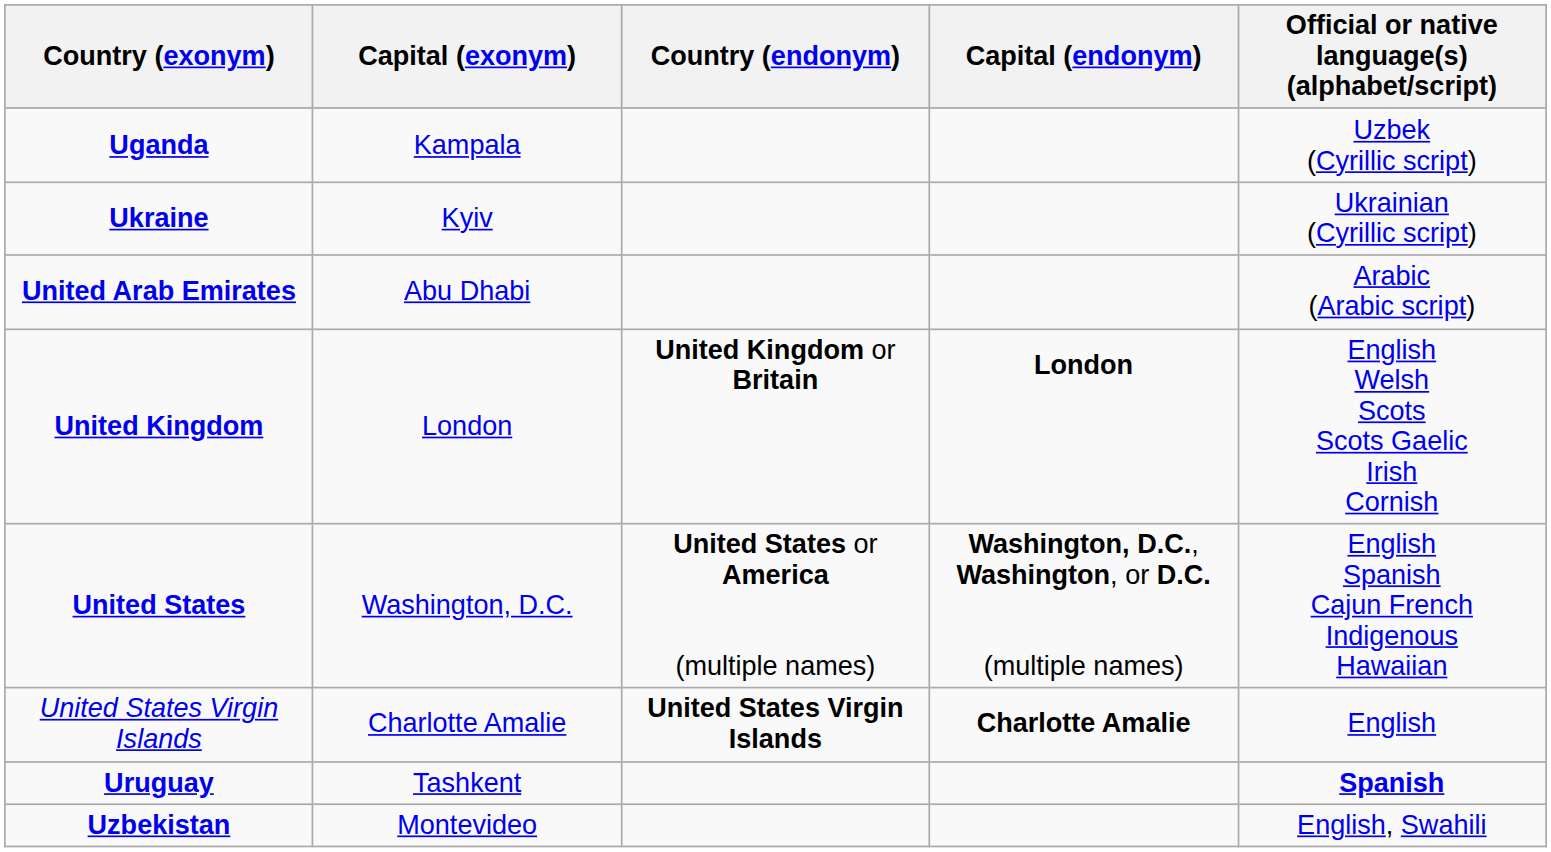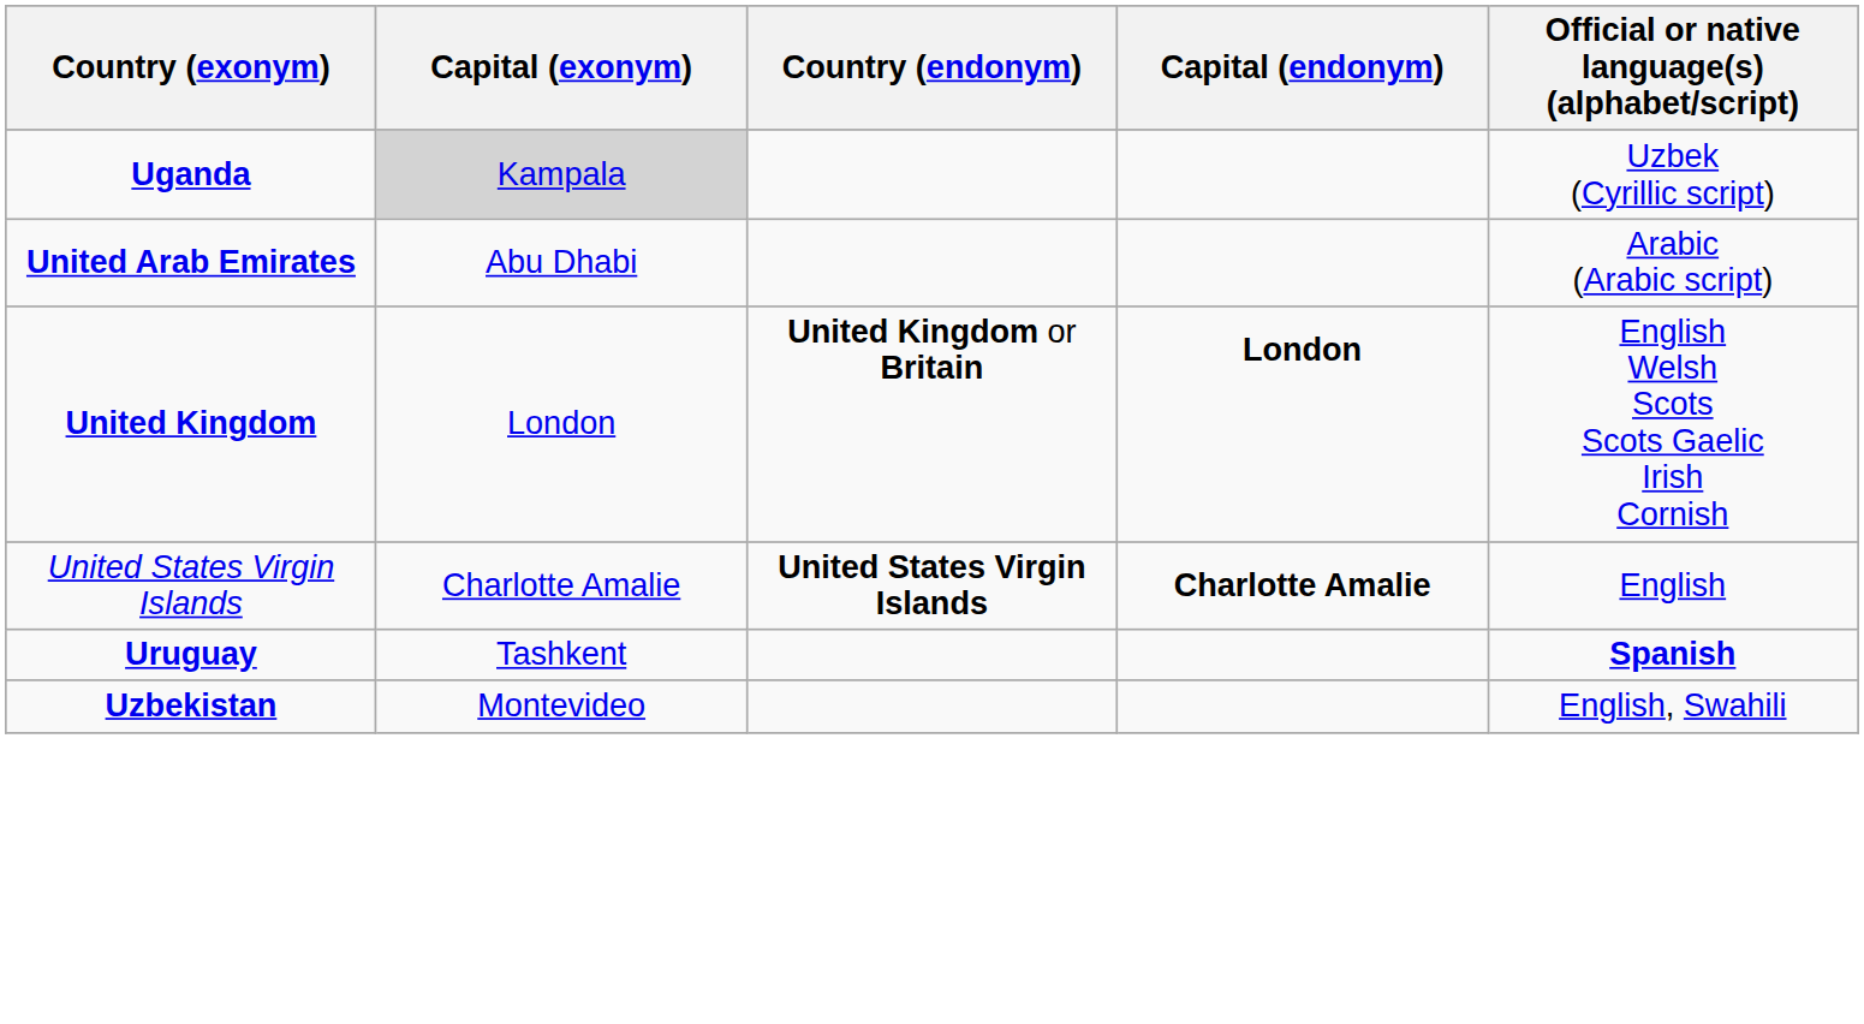 <table style="text-align:center;" class="wikitable">
 <tr style="background:#ccc;">
 <th style="width:175px;">Country (<a href='#'>exonym</a>)</th>
 <th style="width:175px;">Capital (<a href='#'>exonym</a>)</th>
 <th style="width:175px;">Country (<a href='#'>endonym</a>)</th>
 <th style="width:175px;">Capital (<a href='#'>endonym</a>)</th>
 <th style="width:175px;">Official or native language(s) (alphabet/script)</th>
 </tr>
 <tr>
 <td> <strong><a href='#'>Uganda</a></strong></td>
-<td><a href='#'>Kampala</a></td>
+<td style="background: lightgrey;"><a href='#'>Kampala</a></td>
 <td><strong></strong></td>
 <td><strong></strong></td>
 <td><a href='#'>Uzbek</a><br>(<a href='#'>Cyrillic script</a>)</td>
-</tr>
-<tr>
-<td> <strong><a href='#'>Ukraine</a></strong></td>
-<td><a href='#'>Kyiv</a></td>
-<td><strong></strong><br></td>
-<td><strong></strong><br></td>
-<td><a href='#'>Ukrainian</a><br>(<a href='#'>Cyrillic script</a>)</td>
 </tr>
 <tr>
 <td> <strong><a href='#'>United Arab Emirates</a></strong></td>
 <td><a href='#'>Abu Dhabi</a></td>
 <td><strong></strong><br></td>
 <td><strong></strong><br></td>
 <td><a href='#'>Arabic</a><br>(<a href='#'>Arabic script</a>)</td>
 </tr>
 <tr>
 <td> <strong><a href='#'>United Kingdom</a></strong></td>
 <td><a href='#'>London</a></td>
 <td><strong>United Kingdom</strong> or <strong>Britain</strong><br><strong></strong><br><strong></strong><br><strong></strong><br><strong><em></em></strong><br><strong></strong></td>
 <td><strong>London</strong><br><strong></strong><br><strong></strong><br><strong></strong><br><strong><em></em></strong><br><strong></strong></td>
 <td><a href='#'>English</a><br><a href='#'>Welsh</a><br><a href='#'>Scots</a><br><a href='#'>Scots Gaelic</a><br><a href='#'>Irish</a><br><a href='#'>Cornish</a></td>
-</tr>
-<tr>
-<td> <strong><a href='#'>United States</a></strong></td>
-<td><a href='#'>Washington, D.C.</a></td>
-<td><strong>United States</strong> or <strong>America</strong><br><strong></strong><br><strong></strong><br>(multiple names)<br><strong></strong></td>
-<td><strong>Washington, D.C.</strong>, <strong>Washington</strong>, or <strong>D.C.</strong><br><strong></strong><br><strong></strong><br>(multiple names)<br></td>
-<td><a href='#'>English</a><br><a href='#'>Spanish</a><br><a href='#'>Cajun French</a><br><a href='#'>Indigenous</a><br><a href='#'>Hawaiian</a></td>
 </tr>
 <tr>
 <td> <em><a href='#'>United States Virgin Islands</a></em></td>
 <td><a href='#'>Charlotte Amalie</a></td>
 <td><strong>United States Virgin Islands</strong></td>
 <td><strong>Charlotte Amalie</strong></td>
 <td><a href='#'>English</a></td>
 </tr>
 <tr>
 <td> <strong><a href='#'>Uruguay</a></strong></td>
 <td><a href='#'>Tashkent</a></td>
 <td><strong></strong></td>
 <td><strong></strong></td>
 <td><strong><a href='#'>Spanish</a></strong></td>
 </tr>
 <tr>
 <td> <strong><a href='#'>Uzbekistan</a></strong></td>
 <td><a href='#'>Montevideo</a></td>
 <td><strong></strong><br></td>
 <td><strong></strong><br></td>
 <td><a href='#'>English</a>, <a href='#'>Swahili</a></td>
 </tr>
 </table>
